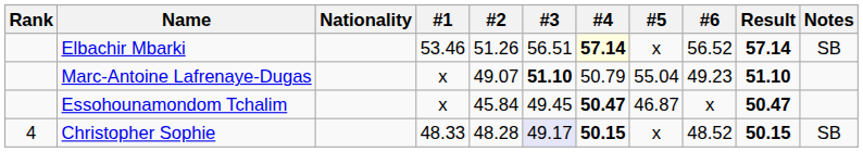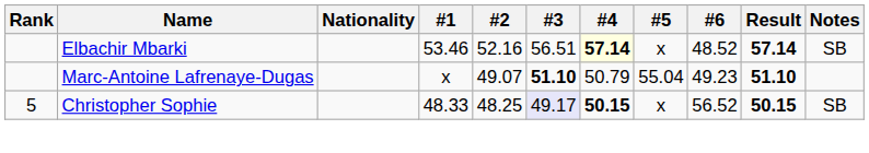 <table class="wikitable sortable" style="text-align:center;font-size:95%">
 <tr>
 <th>Rank</th>
 <th>Name</th>
 <th>Nationality</th>
 <th>#1</th>
 <th>#2</th>
 <th>#3</th>
 <th>#4</th>
 <th>#5</th>
 <th>#6</th>
 <th>Result</th>
 <th>Notes</th>
 </tr>
 <tr>
 <td></td>
 <td align=left><a href='#'>Elbachir Mbarki</a></td>
 <td align=left></td>
 <td>53.46</td>
-<td>51.26</td>
+<td>52.16</td>
 <td>56.51</td>
 <td style="background: lightyellow;"><strong>57.14</strong></td>
 <td>x</td>
-<td>56.52</td>
+<td>48.52</td>
 <td><strong>57.14</strong></td>
 <td>SB</td>
 </tr>
 <tr>
 <td></td>
 <td align=left><a href='#'>Marc-Antoine Lafrenaye-Dugas</a></td>
 <td align=left></td>
 <td>x</td>
 <td>49.07</td>
 <td><strong>51.10</strong></td>
 <td>50.79</td>
 <td>55.04</td>
 <td>49.23</td>
 <td><strong>51.10</strong></td>
 <td></td>
 </tr>
 <tr>
-<td></td>
-<td align=left><a href='#'>Essohounamondom Tchalim</a></td>
-<td align=left></td>
-<td>x</td>
-<td>45.84</td>
-<td>49.45</td>
-<td><strong>50.47</strong></td>
-<td>46.87</td>
-<td>x</td>
-<td><strong>50.47</strong></td>
-<td></td>
-</tr>
-<tr>
-<td>4</td>
+<td>5</td>
 <td align=left><a href='#'>Christopher Sophie</a></td>
 <td align=left></td>
 <td>48.33</td>
-<td>48.28</td>
+<td>48.25</td>
 <td style="background: lavender;">49.17</td>
 <td><strong>50.15</strong></td>
 <td>x</td>
-<td>48.52</td>
+<td>56.52</td>
 <td><strong>50.15</strong></td>
 <td>SB</td>
 </tr>
 </table>
